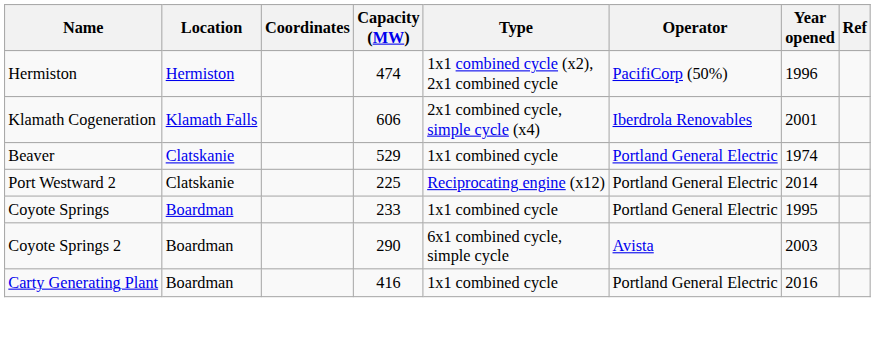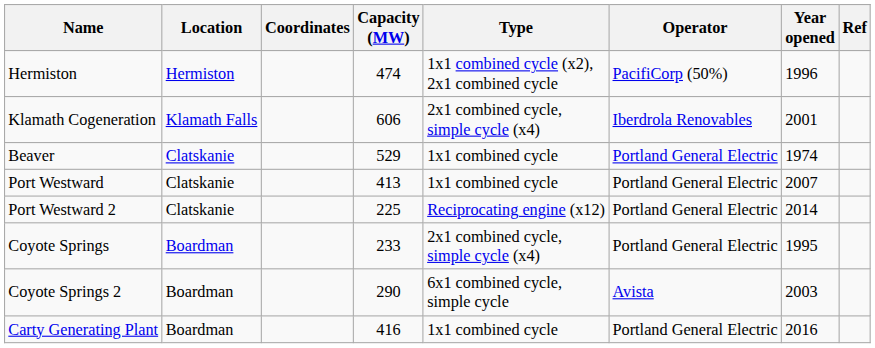 <table class="wikitable sortable" style="font-size:95%;">
 <tr>
 <th>Name</th>
 <th>Location</th>
 <th>Coordinates</th>
 <th>Capacity<br>(<a href='#'>MW</a>)</th>
 <th>Type</th>
 <th>Operator</th>
 <th>Year<br>opened</th>
 <th>Ref</th>
 </tr>
 <tr>
 <td>Hermiston</td>
 <td><a href='#'>Hermiston</a></td>
 <td></td>
 <td align="center">474</td>
 <td>1x1 <a href='#'>combined cycle</a> (x2),<br>2x1 combined cycle</td>
 <td><a href='#'>PacifiCorp</a> (50%)</td>
 <td>1996</td>
 <td></td>
 </tr>
 <tr>
 <td>Klamath Cogeneration</td>
 <td><a href='#'>Klamath Falls</a></td>
 <td></td>
 <td align="center">606</td>
 <td>2x1 combined cycle,<br><a href='#'>simple cycle</a> (x4)</td>
 <td><a href='#'>Iberdrola Renovables</a></td>
 <td>2001</td>
 <td></td>
 </tr>
 <tr>
 <td>Beaver</td>
 <td><a href='#'>Clatskanie</a></td>
 <td></td>
 <td align="center">529</td>
 <td>1x1 combined cycle</td>
 <td><a href='#'>Portland General Electric</a></td>
 <td>1974</td>
 <td></td>
 </tr>
 <tr>
+<td>Port Westward</td>
+<td>Clatskanie</td>
+<td></td>
+<td align="center">413</td>
+<td>1x1 combined cycle</td>
+<td>Portland General Electric</td>
+<td>2007</td>
+<td></td>
+</tr>
+<tr>
 <td>Port Westward 2</td>
 <td>Clatskanie</td>
 <td></td>
 <td align="center">225</td>
 <td><a href='#'>Reciprocating engine</a> (x12)</td>
 <td>Portland General Electric</td>
 <td>2014</td>
 <td></td>
 </tr>
 <tr>
 <td>Coyote Springs</td>
 <td><a href='#'>Boardman</a></td>
 <td></td>
 <td align="center">233</td>
-<td>1x1 combined cycle</td>
+<td>2x1 combined cycle,<br><a href='#'>simple cycle</a> (x4)</td>
 <td>Portland General Electric</td>
 <td>1995</td>
 <td></td>
 </tr>
 <tr>
 <td>Coyote Springs 2</td>
 <td>Boardman</td>
 <td></td>
 <td align="center">290</td>
 <td>6x1 combined cycle,<br>simple cycle</td>
 <td><a href='#'>Avista</a></td>
 <td>2003</td>
 <td></td>
 </tr>
 <tr>
 <td><a href='#'>Carty Generating Plant</a></td>
 <td>Boardman</td>
 <td></td>
 <td align="center">416</td>
 <td>1x1 combined cycle</td>
 <td>Portland General Electric</td>
 <td>2016</td>
 <td></td>
 </tr>
 </table>
